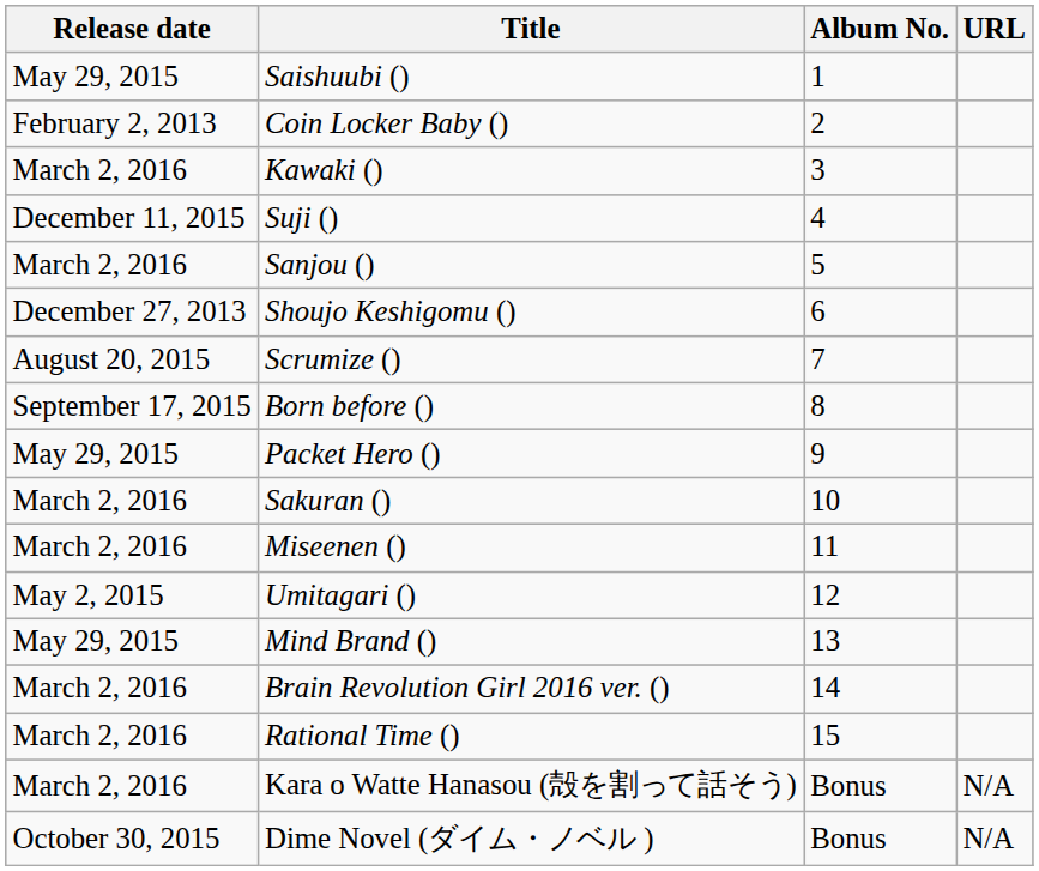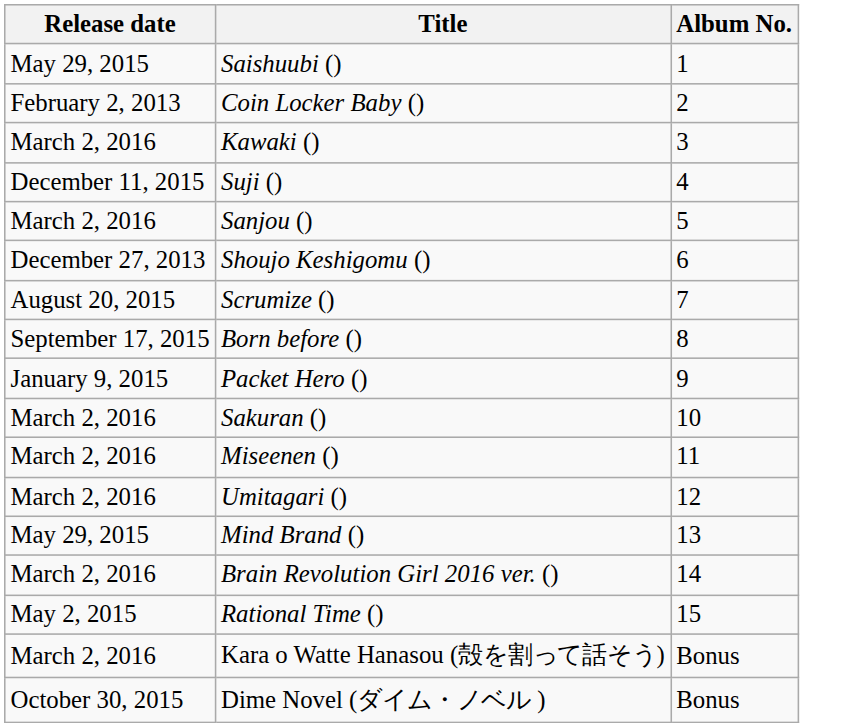 <table class="wikitable">
 <tr>
 <th>Release date</th>
 <th>Title</th>
 <th>Album No.</th>
-<th>URL</th>
 </tr>
 <tr>
 <td>May 29, 2015</td>
 <td><em>Saishuubi</em> ()</td>
 <td>1</td>
-<td></td>
 </tr>
 <tr>
 <td>February 2, 2013</td>
 <td><em>Coin Locker Baby</em> ()</td>
 <td>2</td>
-<td></td>
 </tr>
 <tr>
 <td>March 2, 2016</td>
 <td><em>Kawaki</em> ()</td>
 <td>3</td>
-<td></td>
 </tr>
 <tr>
 <td>December 11, 2015</td>
 <td><em>Suji</em> ()</td>
 <td>4</td>
-<td></td>
 </tr>
 <tr>
 <td>March 2, 2016</td>
 <td><em>Sanjou</em> ()</td>
 <td>5</td>
-<td></td>
 </tr>
 <tr>
 <td>December 27, 2013</td>
 <td><em>Shoujo Keshigomu</em> ()</td>
 <td>6</td>
-<td></td>
 </tr>
 <tr>
 <td>August 20, 2015</td>
 <td><em>Scrumize</em> ()</td>
 <td>7</td>
-<td></td>
 </tr>
 <tr>
 <td>September 17, 2015</td>
 <td><em>Born before</em> ()</td>
 <td>8</td>
-<td></td>
 </tr>
 <tr>
-<td>May 29, 2015</td>
+<td>January 9, 2015</td>
 <td><em>Packet Hero</em> ()</td>
 <td>9</td>
-<td></td>
 </tr>
 <tr>
 <td>March 2, 2016</td>
 <td><em>Sakuran</em> ()</td>
 <td>10</td>
-<td></td>
 </tr>
 <tr>
 <td>March 2, 2016</td>
 <td><em>Miseenen</em> ()</td>
 <td>11</td>
-<td></td>
 </tr>
 <tr>
-<td>May 2, 2015</td>
+<td>March 2, 2016</td>
 <td><em>Umitagari</em> ()</td>
 <td>12</td>
-<td></td>
 </tr>
 <tr>
 <td>May 29, 2015</td>
 <td><em>Mind Brand</em> ()</td>
 <td>13</td>
-<td></td>
 </tr>
 <tr>
 <td>March 2, 2016</td>
 <td><em>Brain Revolution Girl 2016 ver.</em> ()</td>
 <td>14</td>
-<td></td>
 </tr>
 <tr>
-<td>March 2, 2016</td>
+<td>May 2, 2015</td>
 <td><em>Rational Time</em> ()</td>
 <td>15</td>
-<td></td>
 </tr>
 <tr>
 <td>March 2, 2016</td>
 <td>Kara o Watte Hanasou (殻を割って話そう)</td>
 <td>Bonus</td>
-<td>N/A</td>
 </tr>
 <tr>
 <td>October 30, 2015</td>
 <td>Dime Novel (ダイム・ノベル )</td>
 <td>Bonus</td>
-<td>N/A</td>
 </tr>
 </table>
